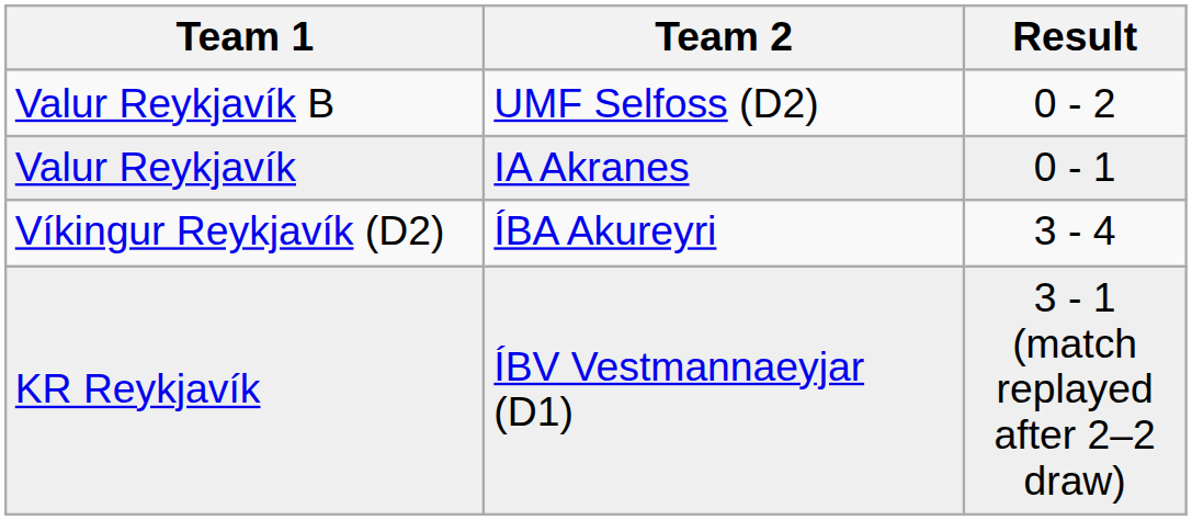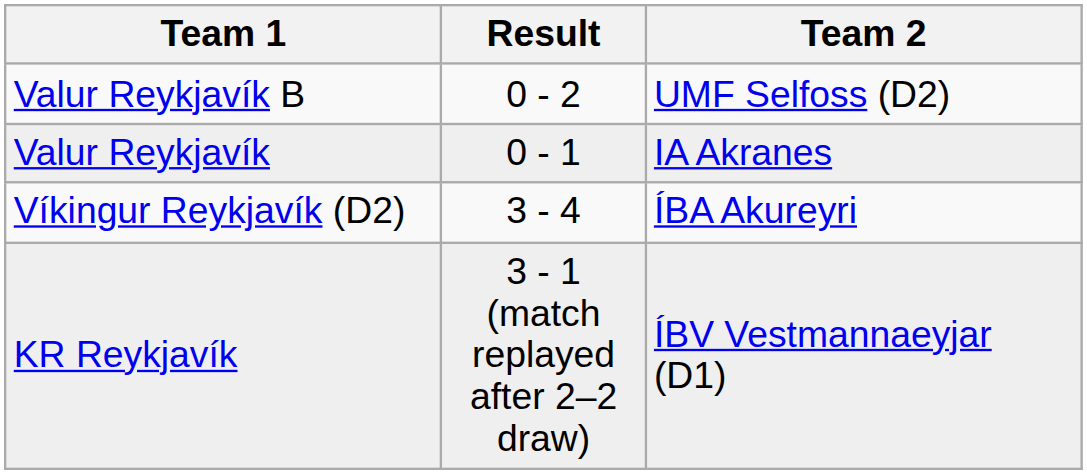 <table class="wikitable">
 <tr>
 <th width="180">Team 1</th>
+<th width="80">Result</th>
 <th width="180">Team 2</th>
-<th width="80">Result</th>
 </tr>
 <tr>
 <td><a href='#'>Valur Reykjavík</a> B</td>
+<td align="center">0 - 2</td>
 <td><a href='#'>UMF Selfoss</a> (D2)</td>
-<td align="center">0 - 2</td>
 </tr>
 <tr style="background:#EFEFEF">
 <td><a href='#'>Valur Reykjavík</a></td>
+<td align="center">0 - 1</td>
 <td><a href='#'>IA Akranes</a></td>
-<td align="center">0 - 1</td>
 </tr>
 <tr>
 <td><a href='#'>Víkingur Reykjavík</a> (D2)</td>
+<td align="center">3 - 4</td>
 <td><a href='#'>ÍBA Akureyri</a></td>
-<td align="center">3 - 4</td>
 </tr>
 <tr style="background:#EFEFEF">
 <td><a href='#'>KR Reykjavík</a></td>
+<td align="center">3 - 1 (match replayed after 2–2 draw)</td>
 <td><a href='#'>ÍBV Vestmannaeyjar</a> (D1)</td>
-<td align="center">3 - 1 (match replayed after 2–2 draw)</td>
 </tr>
 </table>
